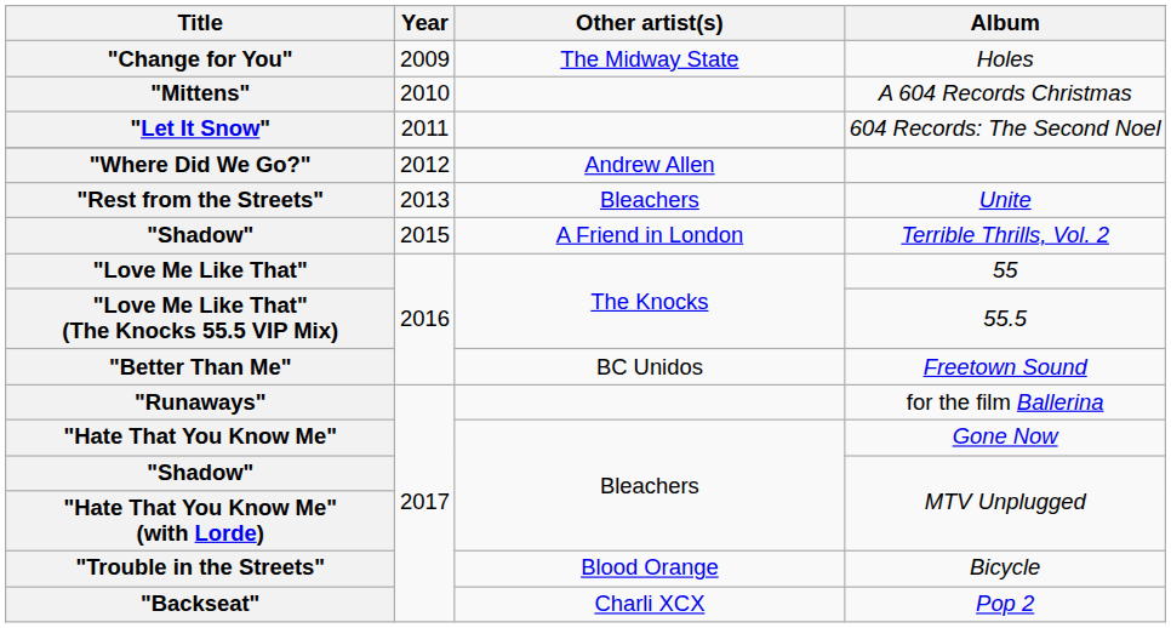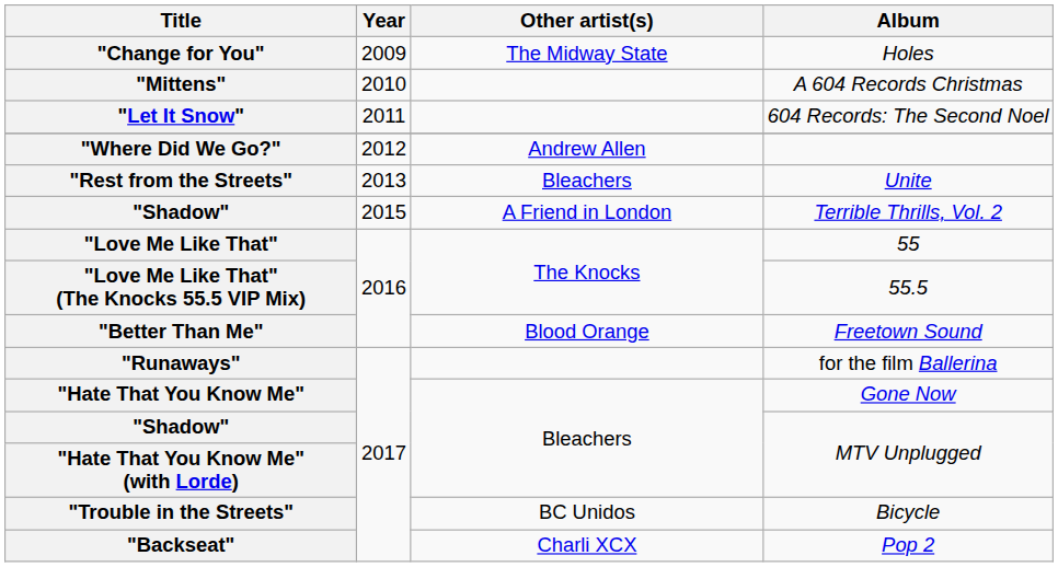 <table class="wikitable plainrowheaders" style="text-align:center;">
 <tr>
 <th scope="col" style="width:17em;">Title</th>
 <th scope="col">Year</th>
 <th scope="col" style="width:17em;">Other artist(s)</th>
 <th scope="col">Album</th>
 </tr>
 <tr>
 <th scope="row">"Change for You"</th>
 <td>2009</td>
 <td><a href='#'>The Midway State</a></td>
 <td><em>Holes</em></td>
 </tr>
 <tr>
 <th scope="row">"Mittens"</th>
 <td>2010</td>
 <td></td>
 <td><em>A 604 Records Christmas</em></td>
 </tr>
 <tr>
 <th scope="row">"<a href='#'>Let It Snow</a>"</th>
 <td>2011</td>
 <td></td>
 <td><em>604 Records: The Second Noel</em></td>
 </tr>
 <tr>
 </tr>
 <tr>
 <th scope="row">"Where Did We Go?"</th>
 <td>2012</td>
 <td><a href='#'>Andrew Allen</a></td>
 <td></td>
 </tr>
 <tr>
 <th scope="row">"Rest from the Streets"</th>
 <td>2013</td>
 <td><a href='#'>Bleachers</a></td>
 <td><em><a href='#'>Unite</a></em></td>
 </tr>
 <tr>
 <th scope="row">"Shadow"</th>
 <td>2015</td>
 <td><a href='#'>A Friend in London</a></td>
 <td><em><a href='#'>Terrible Thrills, Vol. 2</a></em></td>
 </tr>
 <tr>
 <th scope="row">"Love Me Like That"</th>
 <td rowspan="3">2016</td>
 <td rowspan="2"><a href='#'>The Knocks</a></td>
 <td><em>55</em></td>
 </tr>
 <tr>
 <th scope="row">"Love Me Like That"<br>(The Knocks 55.5 VIP Mix)</th>
 <td><em>55.5</em></td>
 </tr>
 <tr>
 <th scope="row">"Better Than Me"</th>
-<td>BC Unidos</td>
+<td><a href='#'>Blood Orange</a></td>
 <td><em><a href='#'>Freetown Sound</a></em></td>
 </tr>
 <tr>
 <th scope="row">"Runaways"</th>
 <td rowspan="6">2017</td>
 <td></td>
 <td> for the film <em><a href='#'>Ballerina</a></em></td>
 </tr>
 <tr>
 <th scope="row">"Hate That You Know Me"</th>
 <td rowspan="3">Bleachers</td>
 <td><em><a href='#'>Gone Now</a></em></td>
 </tr>
 <tr>
 <th scope="row">"Shadow"</th>
 <td rowspan="2"><em>MTV Unplugged</em></td>
 </tr>
 <tr>
 <th scope="row">"Hate That You Know Me"<br><span>(with <a href='#'>Lorde</a>)</span></th>
 </tr>
 <tr>
 <th scope="row">"Trouble in the Streets"</th>
-<td><a href='#'>Blood Orange</a></td>
+<td>BC Unidos</td>
 <td><em>Bicycle</em></td>
 </tr>
 <tr>
 <th scope="row">"Backseat"</th>
 <td><a href='#'>Charli XCX</a></td>
 <td><em><a href='#'>Pop 2</a></em></td>
 </tr>
 </table>
